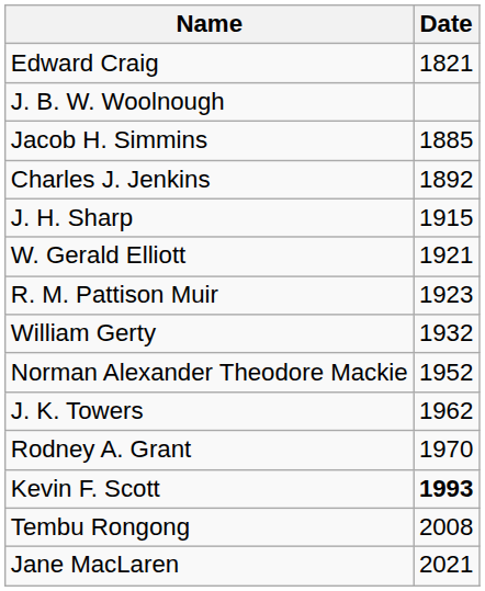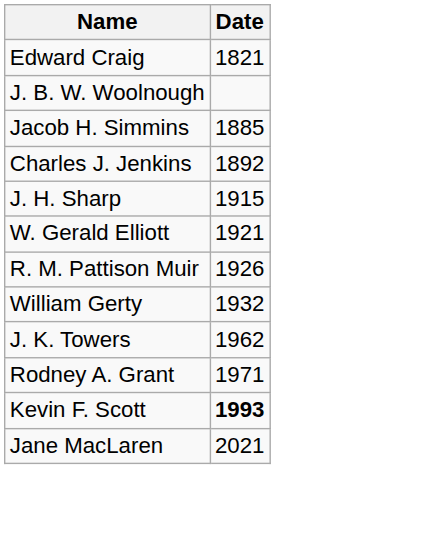 <table class="wikitable">
 <tr>
 <th>Name</th>
 <th>Date</th>
 </tr>
 <tr>
 <td>Edward Craig </td>
 <td>1821</td>
 </tr>
 <tr>
 <td>J. B. W. Woolnough </td>
 <td></td>
 </tr>
 <tr>
 <td>Jacob H. Simmins </td>
 <td>1885</td>
 </tr>
 <tr>
 <td>Charles J. Jenkins </td>
 <td>1892</td>
 </tr>
 <tr>
 <td>J. H. Sharp </td>
 <td>1915</td>
 </tr>
 <tr>
 <td>W. Gerald Elliott </td>
 <td>1921</td>
 </tr>
 <tr>
 <td>R. M. Pattison Muir </td>
-<td>1923</td>
+<td>1926</td>
 </tr>
 <tr>
 <td>William Gerty </td>
 <td>1932</td>
-</tr>
-<tr>
-<td>Norman Alexander Theodore Mackie </td>
-<td>1952</td>
 </tr>
 <tr>
 <td>J. K. Towers </td>
 <td>1962</td>
 </tr>
 <tr>
 <td>Rodney A. Grant </td>
-<td>1970</td>
+<td>1971</td>
 </tr>
 <tr>
 <td>Kevin F. Scott </td>
 <td><strong>1993</strong></td>
 </tr>
 <tr>
-<td>Tembu Rongong </td>
-<td>2008</td>
-</tr>
-<tr>
 <td>Jane MacLaren </td>
 <td>2021</td>
 </tr>
 </table>
